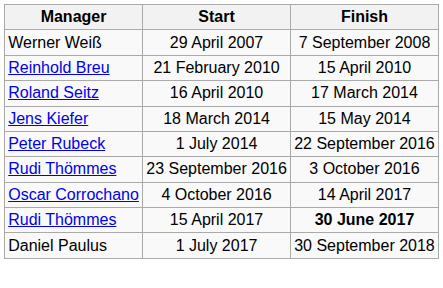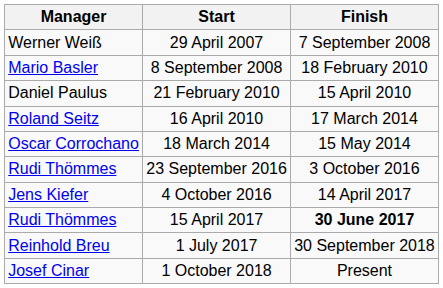 <table class="wikitable">
 <tr>
 <th>Manager</th>
 <th>Start</th>
 <th>Finish</th>
 </tr>
 <tr align="center">
 <td align="left">Werner Weiß</td>
 <td>29 April 2007</td>
 <td>7 September 2008</td>
 </tr>
 <tr align="center">
-<td align="left"><a href='#'>Reinhold Breu</a></td>
+<td align="left"><a href='#'>Mario Basler</a></td>
+<td>8 September 2008</td>
+<td>18 February 2010</td>
+</tr>
+<tr align="center">
+<td align="left">Daniel Paulus</td>
 <td>21 February 2010</td>
 <td>15 April 2010</td>
 </tr>
 <tr align="center">
 <td align="left"><a href='#'>Roland Seitz</a></td>
 <td>16 April 2010</td>
 <td>17 March 2014</td>
 </tr>
 <tr align="center">
-<td align="left"><a href='#'>Jens Kiefer</a></td>
+<td align="left"><a href='#'>Oscar Corrochano</a></td>
 <td>18 March 2014</td>
 <td>15 May 2014</td>
-</tr>
-<tr align="center">
-<td align="left"><a href='#'>Peter Rubeck</a></td>
-<td>1 July 2014</td>
-<td>22 September 2016</td>
 </tr>
 <tr align="center">
 <td align="left"><a href='#'>Rudi Thömmes</a></td>
 <td>23 September 2016</td>
 <td>3 October 2016</td>
 </tr>
 <tr align="center">
-<td align="left"><a href='#'>Oscar Corrochano</a></td>
+<td align="left"><a href='#'>Jens Kiefer</a></td>
 <td>4 October 2016</td>
 <td>14 April 2017</td>
 </tr>
 <tr align="center">
 <td align="left"><a href='#'>Rudi Thömmes</a></td>
 <td>15 April 2017</td>
 <td><strong>30 June 2017</strong></td>
 </tr>
 <tr align="center">
-<td align="left">Daniel Paulus</td>
+<td align="left"><a href='#'>Reinhold Breu</a></td>
 <td>1 July 2017</td>
 <td>30 September 2018</td>
 </tr>
 <tr align="center">
+<td align="left"><a href='#'>Josef Cinar</a></td>
+<td>1 October 2018</td>
+<td>Present</td>
+</tr>
+<tr align="center">
 </tr>
 </table>
